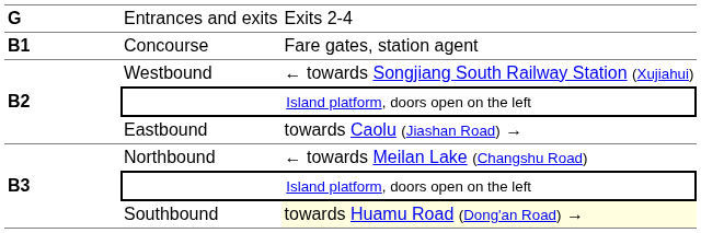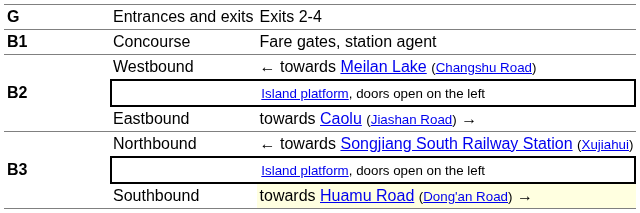 <table cellspacing=0 cellpadding=3>
 <tr>
 <td style="border-top:solid 1px gray;border-bottom:solid 1px gray;" width=100><strong>G</strong></td>
 <td style="border-top:solid 1px gray;border-bottom:solid 1px gray;">Entrances and exits</td>
 <td style="border-top:solid 1px gray;border-bottom:solid 1px gray;">Exits 2-4</td>
 </tr>
 <tr>
 <td style="border-bottom:solid 1px gray;"><strong>B1</strong></td>
 <td style="border-bottom:solid 1px gray;">Concourse</td>
 <td style="border-bottom:solid 1px gray;">Fare gates, station agent</td>
 </tr>
 <tr>
 <td style="border-bottom:solid 1px gray;" rowspan=3><strong>B2</strong></td>
 <td>Westbound</td>
-<td>←  towards <a href='#'>Songjiang South Railway Station</a> <small>(<a href='#'>Xujiahui</a>)</small></td>
+<td>←  towards <a href='#'>Meilan Lake</a> <small>(<a href='#'>Changshu Road</a>)</small></td>
 </tr>
 <tr>
 <td style="border-right:solid 2px black;border-left:solid 2px black;border-top:solid 2px black;border-bottom:solid 2px black;text-align:center;" colspan=2><small><a href='#'>Island platform</a>, doors open on the left</small></td>
 </tr>
 <tr>
 <td style="border-bottom:solid 1px gray;">Eastbound</td>
 <td style="border-bottom:solid 1px gray;">  towards <a href='#'>Caolu</a> <small>(<a href='#'>Jiashan Road</a>)</small> →</td>
 </tr>
 <tr>
 <td style="border-bottom:solid 1px gray;" rowspan=3><strong>B3</strong></td>
 <td>Northbound</td>
-<td>←  towards <a href='#'>Meilan Lake</a> <small>(<a href='#'>Changshu Road</a>)</small></td>
+<td>←  towards <a href='#'>Songjiang South Railway Station</a> <small>(<a href='#'>Xujiahui</a>)</small></td>
 </tr>
 <tr>
 <td style="border-right:solid 2px black;border-left:solid 2px black;border-top:solid 2px black;border-bottom:solid 2px black;text-align:center;" colspan=2><small><a href='#'>Island platform</a>, doors open on the left</small></td>
 </tr>
 <tr>
 <td style="border-bottom:solid 1px gray;">Southbound</td>
 <td style="background: lightyellow; border-bottom:solid 1px gray;">  towards <a href='#'>Huamu Road</a> <small>(<a href='#'>Dong'an Road</a>)</small> →</td>
 </tr>
 </table>
